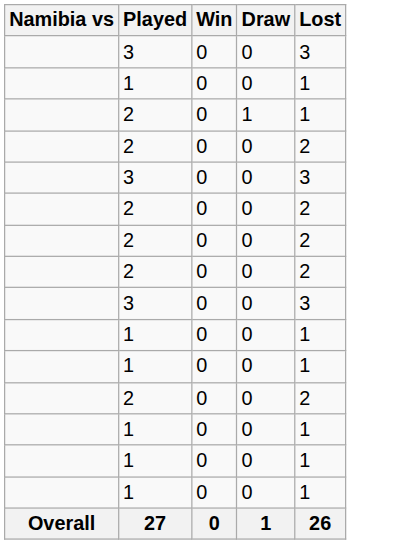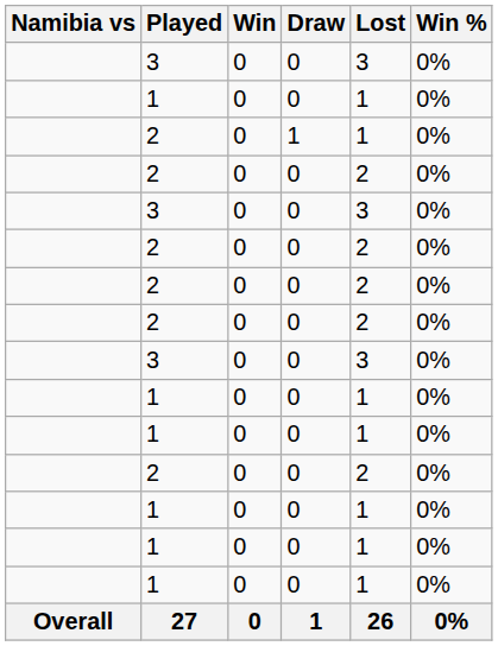 <table class="wikitable">
 <tr>
 <th>Namibia vs</th>
 <th>Played</th>
 <th>Win</th>
 <th>Draw</th>
 <th>Lost</th>
+<th>Win %</th>
 </tr>
 <tr>
 <td></td>
 <td>3</td>
 <td>0</td>
 <td>0</td>
 <td>3</td>
+<td>0%</td>
 </tr>
 <tr>
 <td></td>
 <td>1</td>
 <td>0</td>
 <td>0</td>
 <td>1</td>
+<td>0%</td>
 </tr>
 <tr>
 <td></td>
 <td>2</td>
 <td>0</td>
 <td>1</td>
 <td>1</td>
+<td>0%</td>
 </tr>
 <tr>
 <td></td>
 <td>2</td>
 <td>0</td>
 <td>0</td>
 <td>2</td>
+<td>0%</td>
 </tr>
 <tr>
 <td></td>
 <td>3</td>
 <td>0</td>
 <td>0</td>
 <td>3</td>
+<td>0%</td>
 </tr>
 <tr>
 <td></td>
 <td>2</td>
 <td>0</td>
 <td>0</td>
 <td>2</td>
+<td>0%</td>
 </tr>
 <tr>
 <td></td>
 <td>2</td>
 <td>0</td>
 <td>0</td>
 <td>2</td>
+<td>0%</td>
 </tr>
 <tr>
 <td></td>
 <td>2</td>
 <td>0</td>
 <td>0</td>
 <td>2</td>
+<td>0%</td>
 </tr>
 <tr>
 <td></td>
 <td>3</td>
 <td>0</td>
 <td>0</td>
 <td>3</td>
+<td>0%</td>
 </tr>
 <tr>
 <td></td>
 <td>1</td>
 <td>0</td>
 <td>0</td>
 <td>1</td>
+<td>0%</td>
 </tr>
 <tr>
 <td></td>
 <td>1</td>
 <td>0</td>
 <td>0</td>
 <td>1</td>
+<td>0%</td>
 </tr>
 <tr>
 <td></td>
 <td>2</td>
 <td>0</td>
 <td>0</td>
 <td>2</td>
+<td>0%</td>
 </tr>
 <tr>
 <td></td>
 <td>1</td>
 <td>0</td>
 <td>0</td>
 <td>1</td>
+<td>0%</td>
 </tr>
 <tr>
 <td></td>
 <td>1</td>
 <td>0</td>
 <td>0</td>
 <td>1</td>
+<td>0%</td>
 </tr>
 <tr>
 <td></td>
 <td>1</td>
 <td>0</td>
 <td>0</td>
 <td>1</td>
+<td>0%</td>
 </tr>
 <tr>
 <th>Overall</th>
 <th>27</th>
 <th>0</th>
 <th>1</th>
 <th>26</th>
+<th>0%</th>
 </tr>
 </table>
